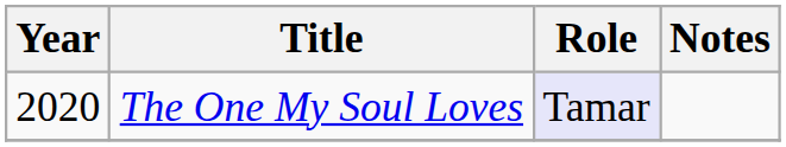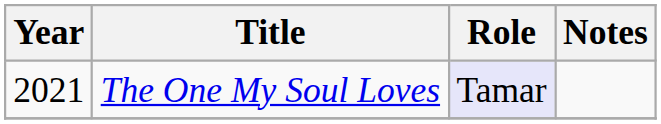 <table class="wikitable">
 <tr>
 <th>Year</th>
 <th>Title</th>
 <th>Role</th>
 <th>Notes</th>
 </tr>
 <tr>
-<td>2020</td>
+<td>2021</td>
 <td><em><a href='#'>The One My Soul Loves</a></em></td>
 <td style="background: lavender;">Tamar</td>
 <td></td>
 </tr>
 <tr>
 </tr>
 <tr>
 </tr>
 </table>
